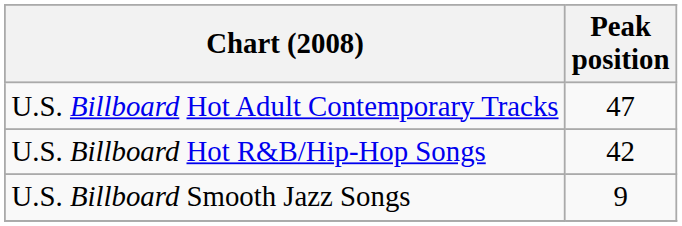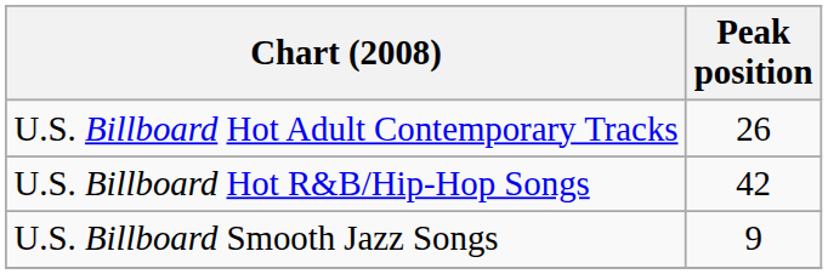 <table class="wikitable sortable">
 <tr>
 <th align="left">Chart (2008)</th>
 <th align="left">Peak<br>position</th>
 </tr>
 <tr>
 <td align="left">U.S. <a href='#'><em>Billboard</em></a> <a href='#'>Hot Adult Contemporary Tracks</a></td>
-<td align="center">47</td>
+<td align="center">26</td>
 </tr>
 <tr>
 <td align="left">U.S. <em>Billboard</em> <a href='#'>Hot R&B/Hip-Hop Songs</a></td>
 <td align="center">42</td>
 </tr>
 <tr>
 <td align="left">U.S. <em>Billboard</em> Smooth Jazz Songs</td>
 <td align="center">9</td>
 </tr>
 <tr>
 </tr>
 </table>
